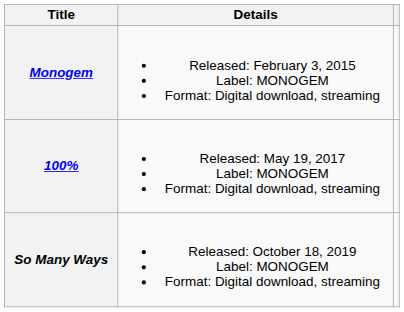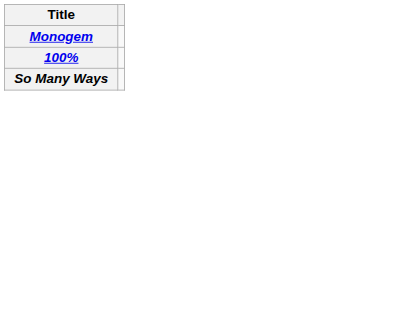 <table class="wikitable plainrowheaders" style="text-align:center;">
 <tr>
 <th scope="col" style="width:08em;">Title</th>
-<th scope="col" style="width:20em;">Details</th>
 <th></th>
 </tr>
 <tr>
 <th scope="row"><em><a href='#'>Monogem</a></em></th>
-<td><br><ul><li>Released: February 3, 2015</li><li>Label: MONOGEM</li><li>Format: Digital download, streaming</li></ul></td>
 <td></td>
 </tr>
 <tr>
 <th scope="row"><em><a href='#'>100%</a></em></th>
-<td><br><ul><li>Released: May 19, 2017</li><li>Label: MONOGEM</li><li>Format: Digital download, streaming</li></ul></td>
 <td></td>
 </tr>
 <tr>
 <th scope="row"><em>So Many Ways</em></th>
-<td><br><ul><li>Released: October 18, 2019</li><li>Label: MONOGEM</li><li>Format: Digital download, streaming</li></ul></td>
 <td></td>
 </tr>
 </table>
